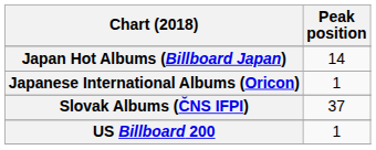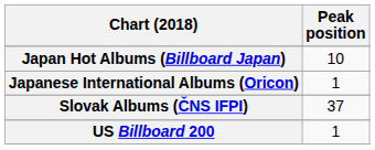 <table class="wikitable sortable plainrowheaders" style="text-align:center">
 <tr>
 <th scope="col">Chart (2018)</th>
 <th scope="col">Peak<br> position</th>
 </tr>
 <tr>
 </tr>
 <tr>
 </tr>
 <tr>
 </tr>
 <tr>
 </tr>
 <tr>
 </tr>
 <tr>
 </tr>
 <tr>
 </tr>
 <tr>
 </tr>
 <tr>
 </tr>
 <tr>
 </tr>
 <tr>
 </tr>
 <tr>
 </tr>
 <tr>
 <th scope="row">Japan Hot Albums (<em><a href='#'>Billboard Japan</a></em>)</th>
-<td>14</td>
+<td>10</td>
 </tr>
 <tr>
 </tr>
 <tr>
 <th scope="row">Japanese International Albums (<a href='#'>Oricon</a>)</th>
 <td>1</td>
 </tr>
 <tr>
 </tr>
 <tr>
 </tr>
 <tr>
 </tr>
 <tr>
 </tr>
 <tr>
 <th scope="row">Slovak Albums (<a href='#'>ČNS IFPI</a>)</th>
 <td>37</td>
 </tr>
 <tr>
 </tr>
 <tr>
 </tr>
 <tr>
 </tr>
 <tr>
 </tr>
 <tr>
 </tr>
 <tr>
 <th scope="row">US <a href='#'><em>Billboard</em> 200</a></th>
 <td>1</td>
 </tr>
 <tr>
 </tr>
 </table>
